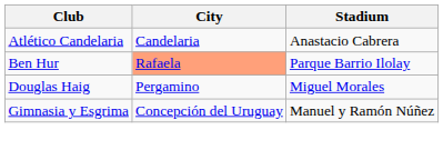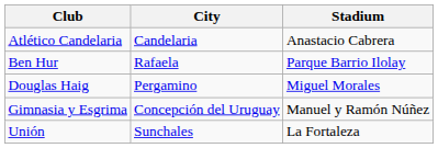 <table class="wikitable sortable">
 <tr>
 <th>Club</th>
 <th>City</th>
 <th>Stadium</th>
 </tr>
 <tr>
 <td> <a href='#'>Atlético Candelaria</a></td>
 <td><a href='#'>Candelaria</a></td>
 <td>Anastacio Cabrera</td>
 </tr>
 <tr>
 <td> <a href='#'>Ben Hur</a></td>
-<td style="background: lightsalmon;"><a href='#'>Rafaela</a></td>
+<td><a href='#'>Rafaela</a></td>
 <td><a href='#'>Parque Barrio Ilolay</a></td>
 </tr>
 <tr>
 <td> <a href='#'>Douglas Haig</a></td>
 <td><a href='#'>Pergamino</a></td>
 <td><a href='#'>Miguel Morales</a></td>
 </tr>
 <tr>
 <td> <a href='#'>Gimnasia y Esgrima</a></td>
 <td><a href='#'>Concepción del Uruguay</a></td>
 <td>Manuel y Ramón Núñez</td>
 </tr>
+<tr>
+<td> <a href='#'>Unión</a></td>
+<td><a href='#'>Sunchales</a></td>
+<td>La Fortaleza</td>
+</tr>
 </table>
